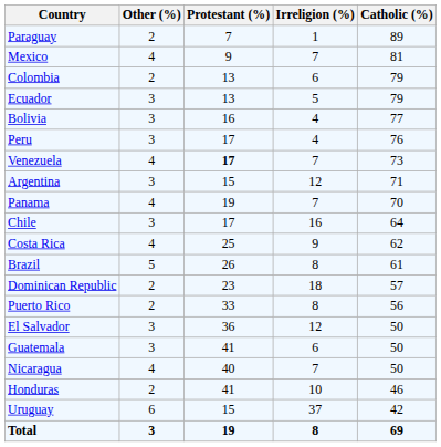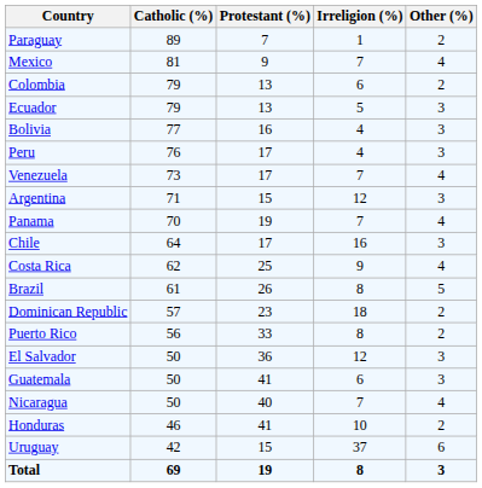 <table class="wikitable sortable" style="text-align:center">
 <tr>
 <th>Country</th>
-<th>Other (%)</th>
+<th>Catholic (%)</th>
 <th>Protestant (%)</th>
 <th>Irreligion (%)</th>
-<th>Catholic (%)</th>
+<th>Other (%)</th>
 </tr>
 <tr style="background:#f0f8ff;">
 <td style="text-align:left;"> <a href='#'>Paraguay</a></td>
-<td>2</td>
+<td>89</td>
 <td>7</td>
 <td>1</td>
-<td>89</td>
+<td>2</td>
 </tr>
 <tr style="background:#f0f8ff;">
 <td style="text-align:left;"> <a href='#'>Mexico</a></td>
-<td>4</td>
+<td>81</td>
 <td>9</td>
 <td>7</td>
-<td>81</td>
+<td>4</td>
 </tr>
 <tr style="background:#f0f8ff;">
 <td style="text-align:left;"> <a href='#'>Colombia</a></td>
-<td>2</td>
+<td>79</td>
 <td>13</td>
 <td>6</td>
-<td>79</td>
+<td>2</td>
 </tr>
 <tr style="background:#f0f8ff;">
 <td style="text-align:left;"> <a href='#'>Ecuador</a></td>
-<td>3</td>
+<td>79</td>
 <td>13</td>
 <td>5</td>
-<td>79</td>
+<td>3</td>
 </tr>
 <tr style="background:#f0f8ff;">
 <td style="text-align:left;"> <a href='#'>Bolivia</a></td>
-<td>3</td>
+<td>77</td>
 <td>16</td>
 <td>4</td>
-<td>77</td>
+<td>3</td>
 </tr>
 <tr style="background:#f0f8ff;">
 <td style="text-align:left;"> <a href='#'>Peru</a></td>
-<td>3</td>
+<td>76</td>
 <td>17</td>
 <td>4</td>
-<td>76</td>
+<td>3</td>
 </tr>
 <tr style="background:#f0f8ff;">
 <td style="text-align:left;"> <a href='#'>Venezuela</a></td>
+<td>73</td>
+<td>17</td>
+<td>7</td>
 <td>4</td>
-<td><strong>17</strong></td>
-<td>7</td>
-<td>73</td>
 </tr>
 <tr style="background:#f0f8ff;">
 <td style="text-align:left;"> <a href='#'>Argentina</a></td>
-<td>3</td>
+<td>71</td>
 <td>15</td>
 <td>12</td>
-<td>71</td>
+<td>3</td>
 </tr>
 <tr style="background:#f0f8ff;">
 <td style="text-align:left;"> <a href='#'>Panama</a></td>
-<td>4</td>
+<td>70</td>
 <td>19</td>
 <td>7</td>
-<td>70</td>
+<td>4</td>
 </tr>
 <tr style="background:#f0f8ff;">
 <td style="text-align:left;"> <a href='#'>Chile</a></td>
-<td>3</td>
+<td>64</td>
 <td>17</td>
 <td>16</td>
-<td>64</td>
+<td>3</td>
 </tr>
 <tr style="background:#f0f8ff;">
 <td style="text-align:left;"> <a href='#'>Costa Rica</a></td>
-<td>4</td>
+<td>62</td>
 <td>25</td>
 <td>9</td>
-<td>62</td>
+<td>4</td>
 </tr>
 <tr style="background:#f0f8ff;">
 <td style="text-align:left;"> <a href='#'>Brazil</a></td>
-<td>5</td>
+<td>61</td>
 <td>26</td>
 <td>8</td>
-<td>61</td>
+<td>5</td>
 </tr>
 <tr style="background:#f0f8ff;">
 <td style="text-align:left;"> <a href='#'>Dominican Republic</a></td>
-<td>2</td>
+<td>57</td>
 <td>23</td>
 <td>18</td>
-<td>57</td>
+<td>2</td>
 </tr>
 <tr style="background:#f0f8ff;">
 <td style="text-align:left;"> <a href='#'>Puerto Rico</a></td>
-<td>2</td>
+<td>56</td>
 <td>33</td>
 <td>8</td>
-<td>56</td>
+<td>2</td>
 </tr>
 <tr style="background:#f0f8ff;">
 <td style="text-align:left;"> <a href='#'>El Salvador</a></td>
-<td>3</td>
+<td>50</td>
 <td>36</td>
 <td>12</td>
-<td>50</td>
+<td>3</td>
 </tr>
 <tr style="background:#f0f8ff;">
 <td style="text-align:left;"> <a href='#'>Guatemala</a></td>
-<td>3</td>
+<td>50</td>
 <td>41</td>
 <td>6</td>
-<td>50</td>
+<td>3</td>
 </tr>
 <tr style="background:#f0f8ff;">
 <td style="text-align:left;"> <a href='#'>Nicaragua</a></td>
-<td>4</td>
+<td>50</td>
 <td>40</td>
 <td>7</td>
-<td>50</td>
+<td>4</td>
 </tr>
 <tr style="background:#f0f8ff;">
 <td style="text-align:left;"> <a href='#'>Honduras</a></td>
-<td>2</td>
+<td>46</td>
 <td>41</td>
 <td>10</td>
-<td>46</td>
+<td>2</td>
 </tr>
 <tr style="background:#f0f8ff;">
 <td style="text-align:left;"> <a href='#'>Uruguay</a></td>
-<td>6</td>
+<td>42</td>
 <td>15</td>
 <td>37</td>
-<td>42</td>
+<td>6</td>
 </tr>
 <tr style="background:#f0f8ff;">
 <td style="text-align:left;"><strong>Total</strong></td>
-<td><strong>3</strong></td>
+<td><strong>69</strong></td>
 <td><strong>19</strong></td>
 <td><strong>8</strong></td>
-<td><strong>69</strong></td>
+<td><strong>3</strong></td>
 </tr>
 </table>
